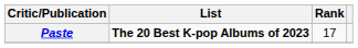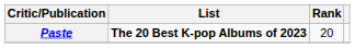 <table class="wikitable plainrowheaders" style="text-align:center">
 <tr>
 <th scope="col">Critic/Publication</th>
 <th scope="col">List</th>
 <th scope="col">Rank</th>
 <th scope="col" class="unsortable"></th>
 </tr>
 <tr>
 <th scope="row"><em><a href='#'>Paste</a></em></th>
 <td style="text-align:left"><strong>The 20 Best K-pop Albums of 2023</strong></td>
-<td>17</td>
+<td>20</td>
 <td></td>
 </tr>
 <tr>
 </tr>
 </table>
